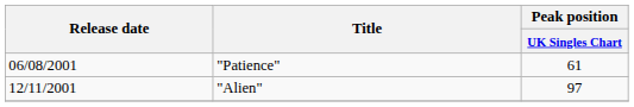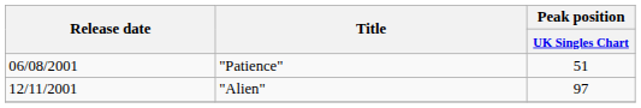 <table class="wikitable">
 <tr>
 <th align="center"width="214" rowspan="2">Release date</th>
 <th align="center"width="320" rowspan="2">Title</th>
 <th align="center"width="107" colspan="1">Peak position</th>
 </tr>
 <tr>
 <th align="center"width="107" rowspan="1"><small><a href='#'>UK Singles Chart</a></small></th>
 </tr>
 <tr>
 <td>06/08/2001</td>
 <td>"Patience"</td>
-<td align=center>61</td>
+<td align=center>51</td>
 </tr>
 <tr>
 <td>12/11/2001</td>
 <td>"Alien"</td>
 <td align=center>97</td>
 </tr>
 <tr>
 </tr>
 </table>
